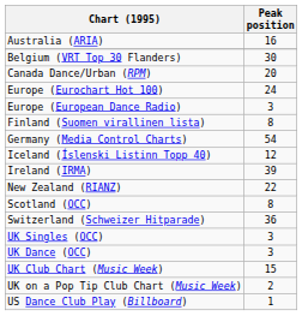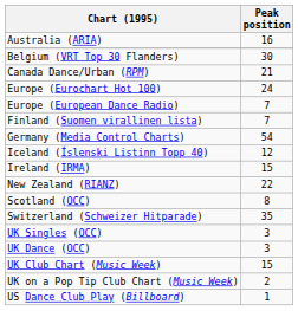 <table class="wikitable sortable">
 <tr>
 <th align="left">Chart (1995)</th>
 <th align="left">Peak<br>position</th>
 </tr>
 <tr>
 <td align="left">Australia (<a href='#'>ARIA</a>)</td>
 <td align="center">16</td>
 </tr>
 <tr>
 </tr>
 <tr>
 <td align="left">Belgium (<a href='#'>VRT Top 30</a> Flanders)</td>
 <td align="center">30</td>
 </tr>
 <tr>
 <td align="left">Canada Dance/Urban (<a href='#'><em>RPM</em></a>)</td>
-<td align="center">20</td>
+<td align="center">21</td>
 </tr>
 <tr>
 <td align="left">Europe (<a href='#'>Eurochart Hot 100</a>)</td>
 <td align="center">24</td>
 </tr>
 <tr>
 <td align="left">Europe (<a href='#'>European Dance Radio</a>)</td>
-<td align="center">3</td>
+<td align="center">7</td>
 </tr>
 <tr>
 <td align="left">Finland (<a href='#'>Suomen virallinen lista</a>)</td>
-<td align="center">8</td>
+<td align="center">7</td>
 </tr>
 <tr>
 <td align="left">Germany (<a href='#'>Media Control Charts</a>)</td>
 <td align="center">54</td>
 </tr>
 <tr>
 <td align="left">Iceland (<a href='#'>Íslenski Listinn Topp 40</a>)</td>
 <td align="center">12</td>
 </tr>
 <tr>
 <td align="left">Ireland (<a href='#'>IRMA</a>)</td>
-<td align="center">39</td>
+<td align="center">15</td>
 </tr>
 <tr>
 <td align="left">New Zealand (<a href='#'>RIANZ</a>)</td>
 <td align="center">22</td>
 </tr>
 <tr>
 <td align="left">Scotland (<a href='#'>OCC</a>)</td>
 <td align="center">8</td>
 </tr>
 <tr>
 <td align="left">Switzerland (<a href='#'>Schweizer Hitparade</a>)</td>
-<td align="center">36</td>
+<td align="center">35</td>
 </tr>
 <tr>
 <td align="left"><a href='#'>UK Singles</a> (<a href='#'>OCC</a>)</td>
 <td align="center">3</td>
 </tr>
 <tr>
 <td align="left"><a href='#'>UK Dance</a> (<a href='#'>OCC</a>)</td>
 <td align="center">3</td>
 </tr>
 <tr>
 <td align="left"><a href='#'>UK Club Chart</a> (<em><a href='#'>Music Week</a></em>)</td>
 <td align="center">15</td>
 </tr>
 <tr>
 <td align="left">UK on a Pop Tip Club Chart (<em><a href='#'>Music Week</a></em>)</td>
 <td align="center">2</td>
 </tr>
 <tr>
 <td align="left">US <a href='#'>Dance Club Play</a> (<em><a href='#'>Billboard</a></em>)</td>
 <td align="center">1</td>
 </tr>
 </table>
